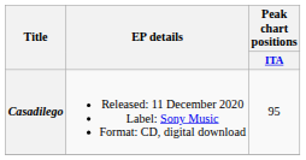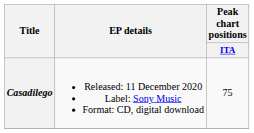 <table class="wikitable plainrowheaders" style="text-align:center;">
 <tr>
 <th scope="col" rowspan="2">Title</th>
 <th scope="col" rowspan="2">EP details</th>
 <th scope="col" colspan="1">Peak chart positions</th>
 </tr>
 <tr>
 <th scope="col" style="width:3em;font-size:90%;"><a href='#'>ITA</a><br></th>
 </tr>
 <tr>
 <th scope="row"><em>Casadilego</em></th>
 <td><br><ul><li>Released: 11 December 2020</li><li>Label: <a href='#'>Sony Music</a></li><li>Format: CD, digital download</li></ul></td>
-<td>95</td>
+<td>75</td>
 </tr>
 <tr>
 </tr>
 </table>
